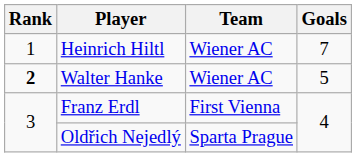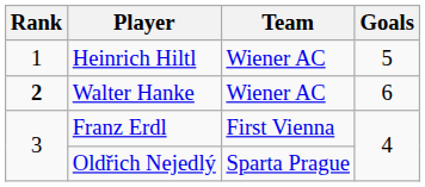 <table class="wikitable" style="text-align:center">
 <tr>
 <th>Rank</th>
 <th>Player</th>
 <th>Team</th>
 <th>Goals</th>
 </tr>
 <tr>
 <td>1</td>
 <td align=left> <a href='#'>Heinrich Hiltl</a></td>
 <td align=left> <a href='#'>Wiener AC</a></td>
-<td>7</td>
+<td>5</td>
 </tr>
 <tr>
 <td><strong>2</strong></td>
 <td align=left> <a href='#'>Walter Hanke</a></td>
 <td align=left> <a href='#'>Wiener AC</a></td>
-<td>5</td>
+<td>6</td>
 </tr>
 <tr>
 <td rowspan=2>3</td>
 <td align=left> <a href='#'>Franz Erdl</a></td>
 <td align=left> <a href='#'>First Vienna</a></td>
 <td rowspan=2>4</td>
 </tr>
 <tr>
 <td align=left> <a href='#'>Oldřich Nejedlý</a></td>
 <td align=left> <a href='#'>Sparta Prague</a></td>
 </tr>
 </table>
